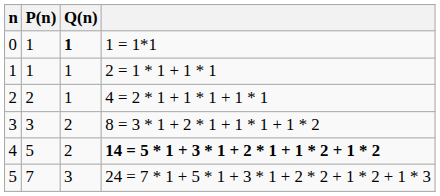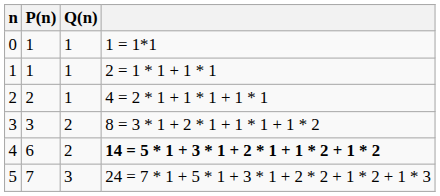 <table class="wikitable">
 <tr>
 <th>n</th>
 <th>P(n)</th>
 <th>Q(n)</th>
 <th></th>
 </tr>
 <tr>
 <td>0</td>
 <td>1</td>
-<td><strong>1</strong></td>
+<td>1</td>
 <td>1 = 1*1</td>
 </tr>
 <tr>
 <td>1</td>
 <td>1</td>
 <td>1</td>
 <td>2 = 1 * 1 + 1 * 1</td>
 </tr>
 <tr>
 <td>2</td>
 <td>2</td>
 <td>1</td>
 <td>4 = 2 * 1 + 1 * 1 + 1 * 1</td>
 </tr>
 <tr>
 <td>3</td>
 <td>3</td>
 <td>2</td>
 <td>8 = 3 * 1 + 2 * 1 + 1 * 1 + 1 * 2</td>
 </tr>
 <tr>
 <td>4</td>
-<td>5</td>
+<td>6</td>
 <td>2</td>
 <td><strong>14 = 5 * 1 + 3 * 1 + 2 * 1 + 1 * 2 + 1 * 2</strong></td>
 </tr>
 <tr>
 <td>5</td>
 <td>7</td>
 <td>3</td>
 <td>24 = 7 * 1 + 5 * 1 + 3 * 1 + 2 * 2 + 1 * 2 + 1 * 3</td>
 </tr>
 </table>
